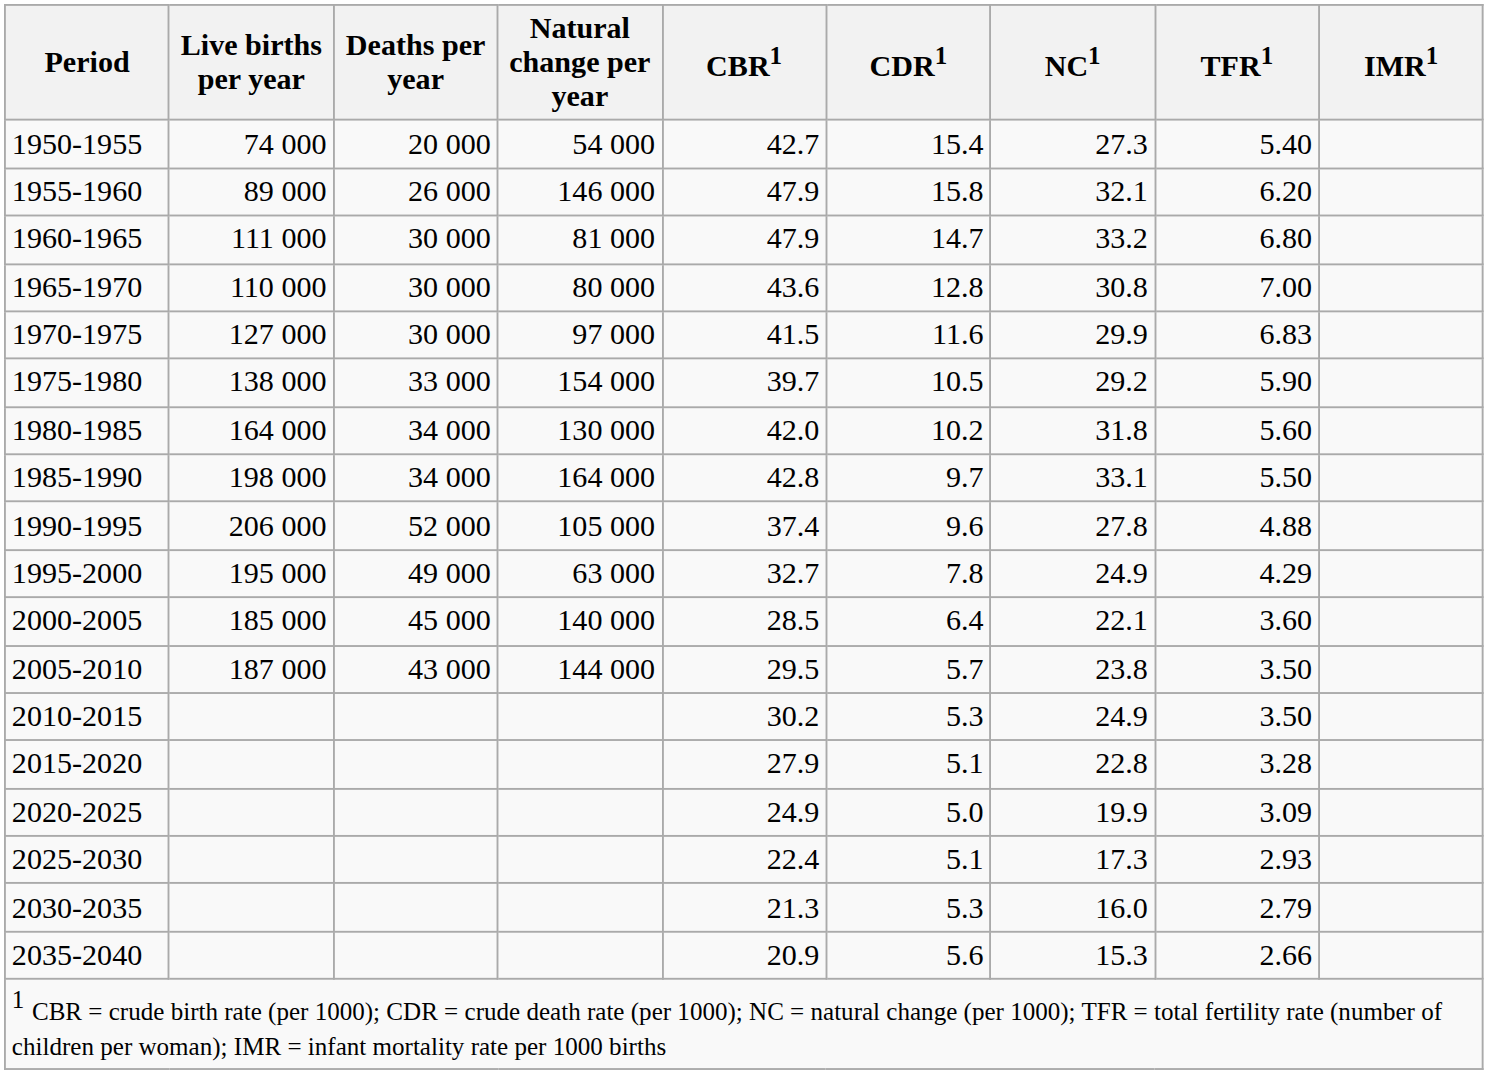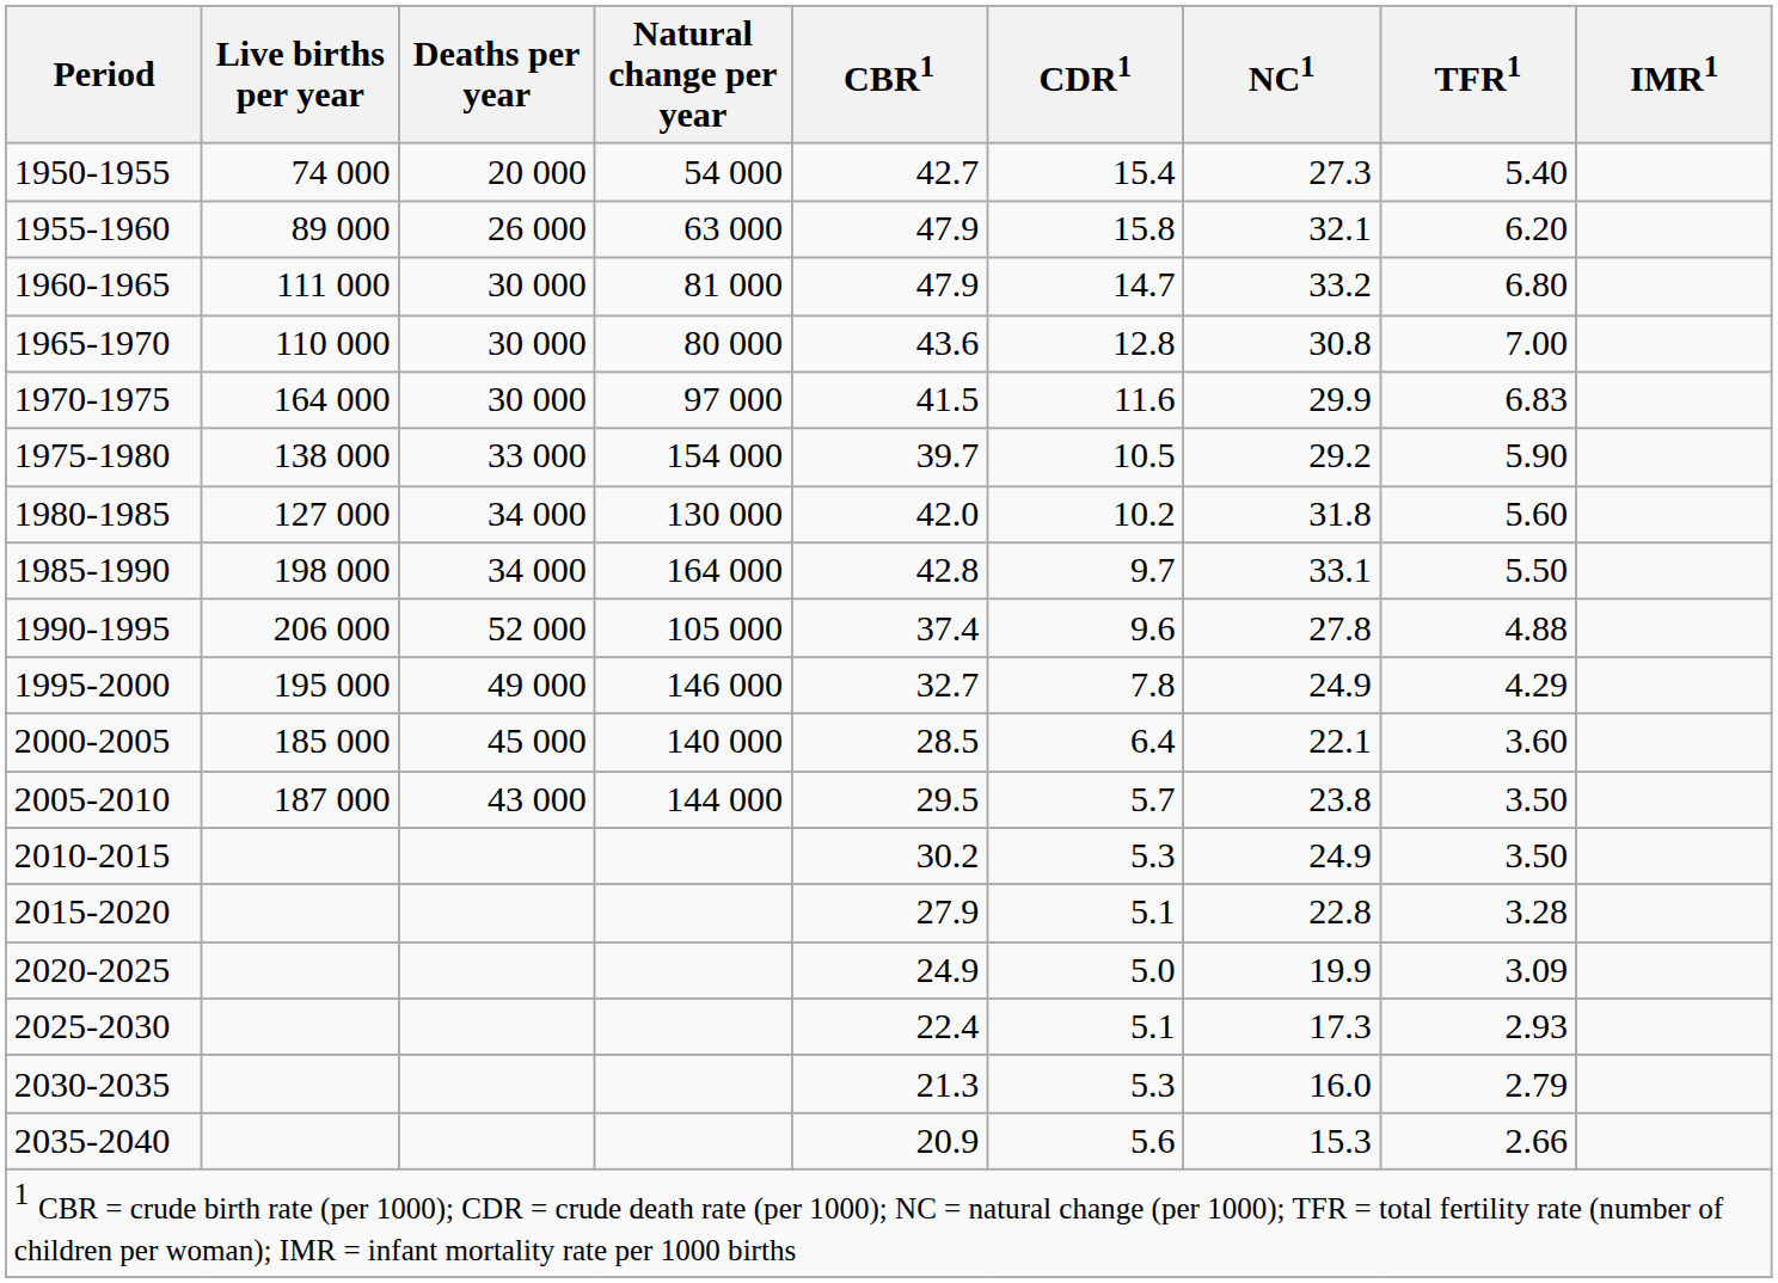 <table class="wikitable">
 <tr>
 <th width="80pt">Period</th>
 <th width="80pt">Live births per year</th>
 <th width="80pt">Deaths per year</th>
 <th width="80pt">Natural change per year</th>
 <th width="80pt">CBR<sup>1</sup></th>
 <th width="80pt">CDR<sup>1</sup></th>
 <th width="80pt">NC<sup>1</sup></th>
 <th width="80pt">TFR<sup>1</sup></th>
 <th width="80pt">IMR<sup>1</sup></th>
 </tr>
 <tr>
 <td>1950-1955</td>
 <td align="right">74 000</td>
 <td align="right">20 000</td>
 <td align="right">54 000</td>
 <td align="right">42.7</td>
 <td align="right">15.4</td>
 <td align="right">27.3</td>
 <td align="right">5.40</td>
 <td align="right"></td>
 </tr>
 <tr>
 <td>1955-1960</td>
 <td align="right">89 000</td>
 <td align="right">26 000</td>
-<td align="right">146 000</td>
+<td align="right">63 000</td>
 <td align="right">47.9</td>
 <td align="right">15.8</td>
 <td align="right">32.1</td>
 <td align="right">6.20</td>
 <td align="right"></td>
 </tr>
 <tr>
 <td>1960-1965</td>
 <td align="right">111 000</td>
 <td align="right">30 000</td>
 <td align="right">81 000</td>
 <td align="right">47.9</td>
 <td align="right">14.7</td>
 <td align="right">33.2</td>
 <td align="right">6.80</td>
 <td align="right"></td>
 </tr>
 <tr>
 <td>1965-1970</td>
 <td align="right">110 000</td>
 <td align="right">30 000</td>
 <td align="right">80 000</td>
 <td align="right">43.6</td>
 <td align="right">12.8</td>
 <td align="right">30.8</td>
 <td align="right">7.00</td>
 <td align="right"></td>
 </tr>
 <tr>
 <td>1970-1975</td>
-<td align="right">127 000</td>
+<td align="right">164 000</td>
 <td align="right">30 000</td>
 <td align="right">97 000</td>
 <td align="right">41.5</td>
 <td align="right">11.6</td>
 <td align="right">29.9</td>
 <td align="right">6.83</td>
 <td align="right"></td>
 </tr>
 <tr>
 <td>1975-1980</td>
 <td align="right">138 000</td>
 <td align="right">33 000</td>
 <td align="right">154 000</td>
 <td align="right">39.7</td>
 <td align="right">10.5</td>
 <td align="right">29.2</td>
 <td align="right">5.90</td>
 <td align="right"></td>
 </tr>
 <tr>
 <td>1980-1985</td>
-<td align="right">164 000</td>
+<td align="right">127 000</td>
 <td align="right">34 000</td>
 <td align="right">130 000</td>
 <td align="right">42.0</td>
 <td align="right">10.2</td>
 <td align="right">31.8</td>
 <td align="right">5.60</td>
 <td align="right"></td>
 </tr>
 <tr>
 <td>1985-1990</td>
 <td align="right">198 000</td>
 <td align="right">34 000</td>
 <td align="right">164 000</td>
 <td align="right">42.8</td>
 <td align="right">9.7</td>
 <td align="right">33.1</td>
 <td align="right">5.50</td>
 <td align="right"></td>
 </tr>
 <tr>
 <td>1990-1995</td>
 <td align="right">206 000</td>
 <td align="right">52 000</td>
 <td align="right">105 000</td>
 <td align="right">37.4</td>
 <td align="right">9.6</td>
 <td align="right">27.8</td>
 <td align="right">4.88</td>
 <td align="right"></td>
 </tr>
 <tr>
 <td>1995-2000</td>
 <td align="right">195 000</td>
 <td align="right">49 000</td>
-<td align="right">63 000</td>
+<td align="right">146 000</td>
 <td align="right">32.7</td>
 <td align="right">7.8</td>
 <td align="right">24.9</td>
 <td align="right">4.29</td>
 <td align="right"></td>
 </tr>
 <tr>
 <td>2000-2005</td>
 <td align="right">185 000</td>
 <td align="right">45 000</td>
 <td align="right">140 000</td>
 <td align="right">28.5</td>
 <td align="right">6.4</td>
 <td align="right">22.1</td>
 <td align="right">3.60</td>
 <td align="right"></td>
 </tr>
 <tr>
 <td>2005-2010</td>
 <td align="right">187 000</td>
 <td align="right">43 000</td>
 <td align="right">144 000</td>
 <td align="right">29.5</td>
 <td align="right">5.7</td>
 <td align="right">23.8</td>
 <td align="right">3.50</td>
 <td align="right"></td>
 </tr>
 <tr>
 <td>2010-2015</td>
 <td align="right"></td>
 <td align="right"></td>
 <td align="right"></td>
 <td align="right">30.2</td>
 <td align="right">5.3</td>
 <td align="right">24.9</td>
 <td align="right">3.50</td>
 <td align="right"></td>
 </tr>
 <tr>
 <td>2015-2020</td>
 <td align="right"></td>
 <td align="right"></td>
 <td align="right"></td>
 <td align="right">27.9</td>
 <td align="right">5.1</td>
 <td align="right">22.8</td>
 <td align="right">3.28</td>
 <td align="right"></td>
 </tr>
 <tr>
 <td>2020-2025</td>
 <td align="right"></td>
 <td align="right"></td>
 <td align="right"></td>
 <td align="right">24.9</td>
 <td align="right">5.0</td>
 <td align="right">19.9</td>
 <td align="right">3.09</td>
 <td align="right"></td>
 </tr>
 <tr>
 <td>2025-2030</td>
 <td align="right"></td>
 <td align="right"></td>
 <td align="right"></td>
 <td align="right">22.4</td>
 <td align="right">5.1</td>
 <td align="right">17.3</td>
 <td align="right">2.93</td>
 <td align="right"></td>
 </tr>
 <tr>
 <td>2030-2035</td>
 <td align="right"></td>
 <td align="right"></td>
 <td align="right"></td>
 <td align="right">21.3</td>
 <td align="right">5.3</td>
 <td align="right">16.0</td>
 <td align="right">2.79</td>
 <td align="right"></td>
 </tr>
 <tr>
 <td>2035-2040</td>
 <td align="right"></td>
 <td align="right"></td>
 <td align="right"></td>
 <td align="right">20.9</td>
 <td align="right">5.6</td>
 <td align="right">15.3</td>
 <td align="right">2.66</td>
 <td align="right"></td>
 </tr>
 <tr>
 <td colspan="9"><sup>1</sup> <small>CBR = crude birth rate (per 1000); CDR = crude death rate (per 1000); NC = natural change (per 1000); TFR = total fertility rate (number of children per woman); IMR = infant mortality rate per 1000 births</small></td>
 </tr>
 </table>
